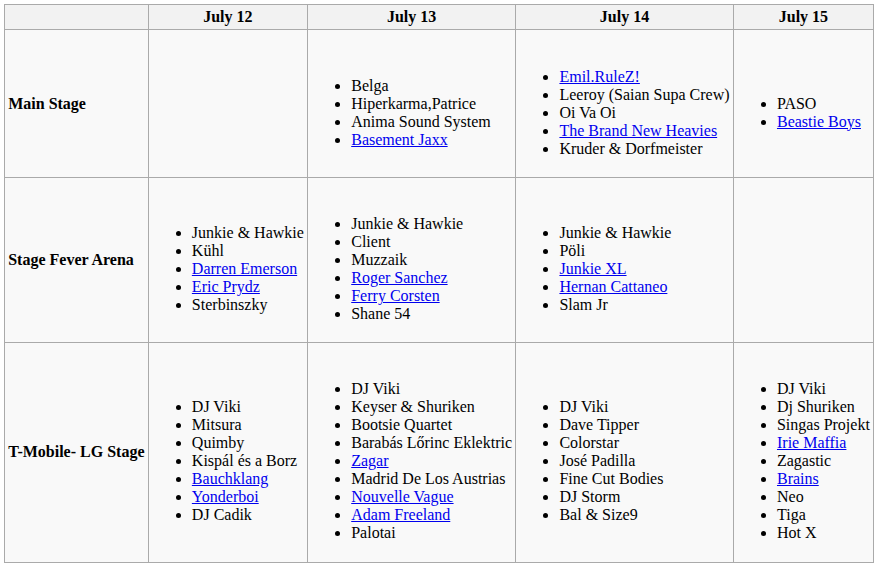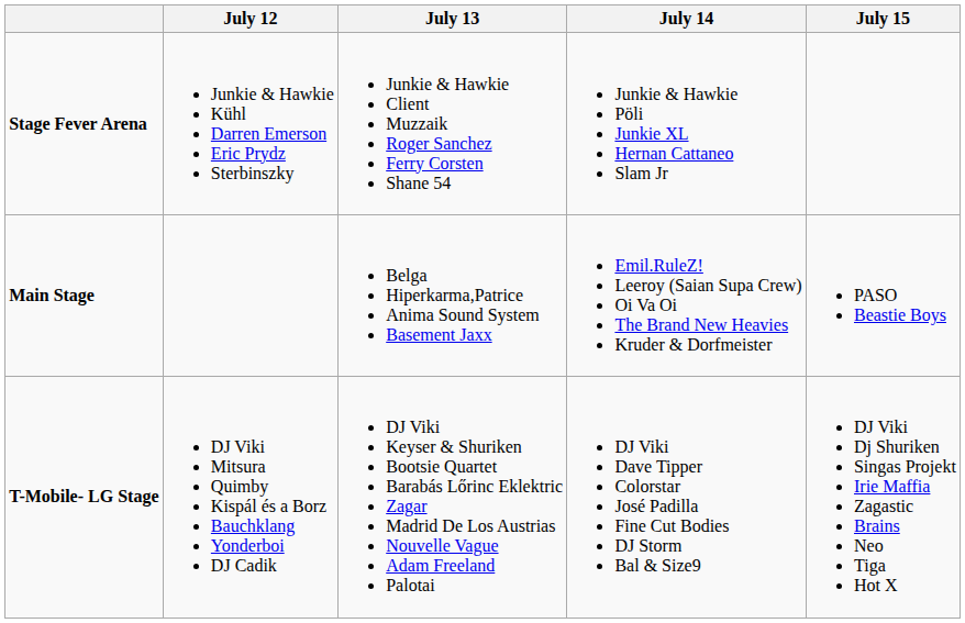 <table class="wikitable" border="1">
 <tr>
 <th></th>
 <th>July 12</th>
 <th>July 13</th>
 <th>July 14</th>
 <th>July 15</th>
 </tr>
 <tr>
+<td><strong>Stage Fever Arena</strong></td>
+<td><br><ul><li>Junkie & Hawkie</li><li>Kühl</li><li><a href='#'>Darren Emerson</a></li><li><a href='#'>Eric Prydz</a></li><li>Sterbinszky</li></ul></td>
+<td><br><ul><li>Junkie & Hawkie</li><li>Client</li><li>Muzzaik</li><li><a href='#'>Roger Sanchez</a></li><li><a href='#'>Ferry Corsten</a></li><li>Shane 54</li></ul></td>
+<td><br><ul><li>Junkie & Hawkie</li><li>Pöli</li><li><a href='#'>Junkie XL</a></li><li><a href='#'>Hernan Cattaneo</a></li><li>Slam Jr</li></ul></td>
+<td></td>
+</tr>
+<tr>
 <td><strong>Main Stage</strong></td>
 <td></td>
 <td><br><ul><li>Belga</li><li>Hiperkarma,Patrice</li><li>Anima Sound System</li><li><a href='#'>Basement Jaxx</a></li></ul></td>
 <td><br><ul><li><a href='#'>Emil.RuleZ!</a></li><li>Leeroy (Saian Supa Crew)</li><li>Oi Va Oi</li><li><a href='#'>The Brand New Heavies</a></li><li>Kruder & Dorfmeister</li></ul></td>
 <td><br><ul><li>PASO</li><li><a href='#'>Beastie Boys</a></li></ul></td>
-</tr>
-<tr>
-<td><strong>Stage Fever Arena</strong></td>
-<td><br><ul><li>Junkie & Hawkie</li><li>Kühl</li><li><a href='#'>Darren Emerson</a></li><li><a href='#'>Eric Prydz</a></li><li>Sterbinszky</li></ul></td>
-<td><br><ul><li>Junkie & Hawkie</li><li>Client</li><li>Muzzaik</li><li><a href='#'>Roger Sanchez</a></li><li><a href='#'>Ferry Corsten</a></li><li>Shane 54</li></ul></td>
-<td><br><ul><li>Junkie & Hawkie</li><li>Pöli</li><li><a href='#'>Junkie XL</a></li><li><a href='#'>Hernan Cattaneo</a></li><li>Slam Jr</li></ul></td>
-<td></td>
 </tr>
 <tr>
 <td><strong>T-Mobile- LG Stage</strong></td>
 <td><br><ul><li>DJ Viki</li><li>Mitsura</li><li>Quimby</li><li>Kispál és a Borz</li><li><a href='#'>Bauchklang</a></li><li><a href='#'>Yonderboi</a></li><li>DJ Cadik</li></ul></td>
 <td><br><ul><li>DJ Viki</li><li>Keyser & Shuriken</li><li>Bootsie Quartet</li><li>Barabás Lőrinc Eklektric</li><li><a href='#'>Zagar</a></li><li>Madrid De Los Austrias</li><li><a href='#'>Nouvelle Vague</a></li><li><a href='#'>Adam Freeland</a></li><li>Palotai</li></ul></td>
 <td><br><ul><li>DJ Viki</li><li>Dave Tipper</li><li>Colorstar</li><li>José Padilla</li><li>Fine Cut Bodies</li><li>DJ Storm</li><li>Bal & Size9</li></ul></td>
 <td><br><ul><li>DJ Viki</li><li>Dj Shuriken</li><li>Singas Projekt</li><li><a href='#'>Irie Maffia</a></li><li>Zagastic</li><li><a href='#'>Brains</a></li><li>Neo</li><li>Tiga</li><li>Hot X</li></ul></td>
 </tr>
 </table>
